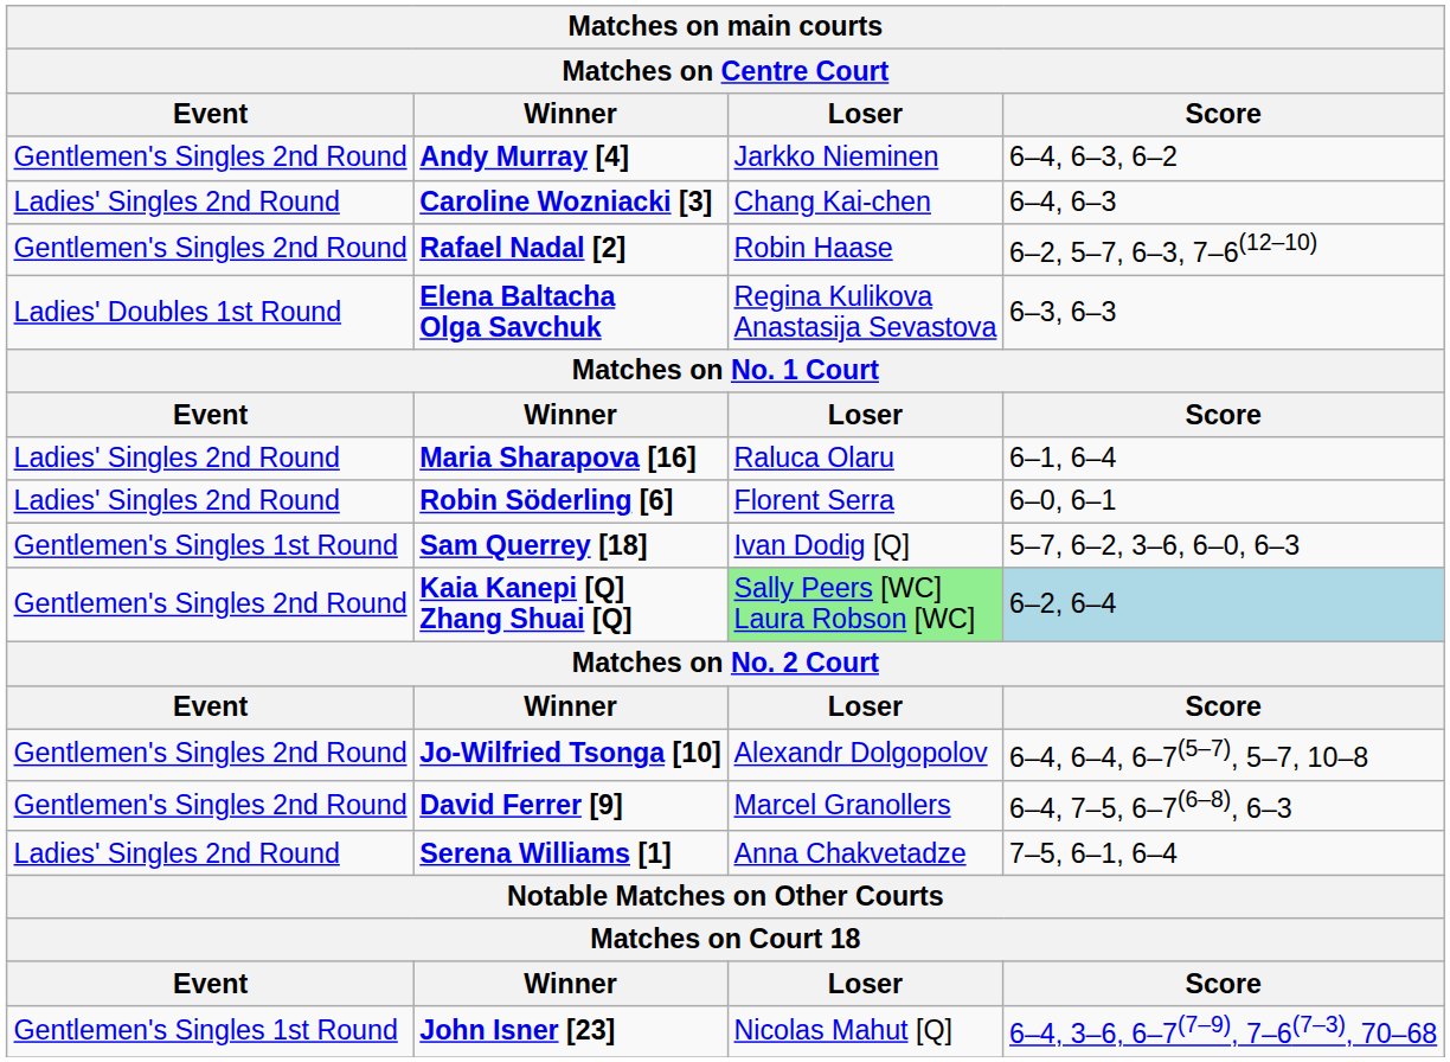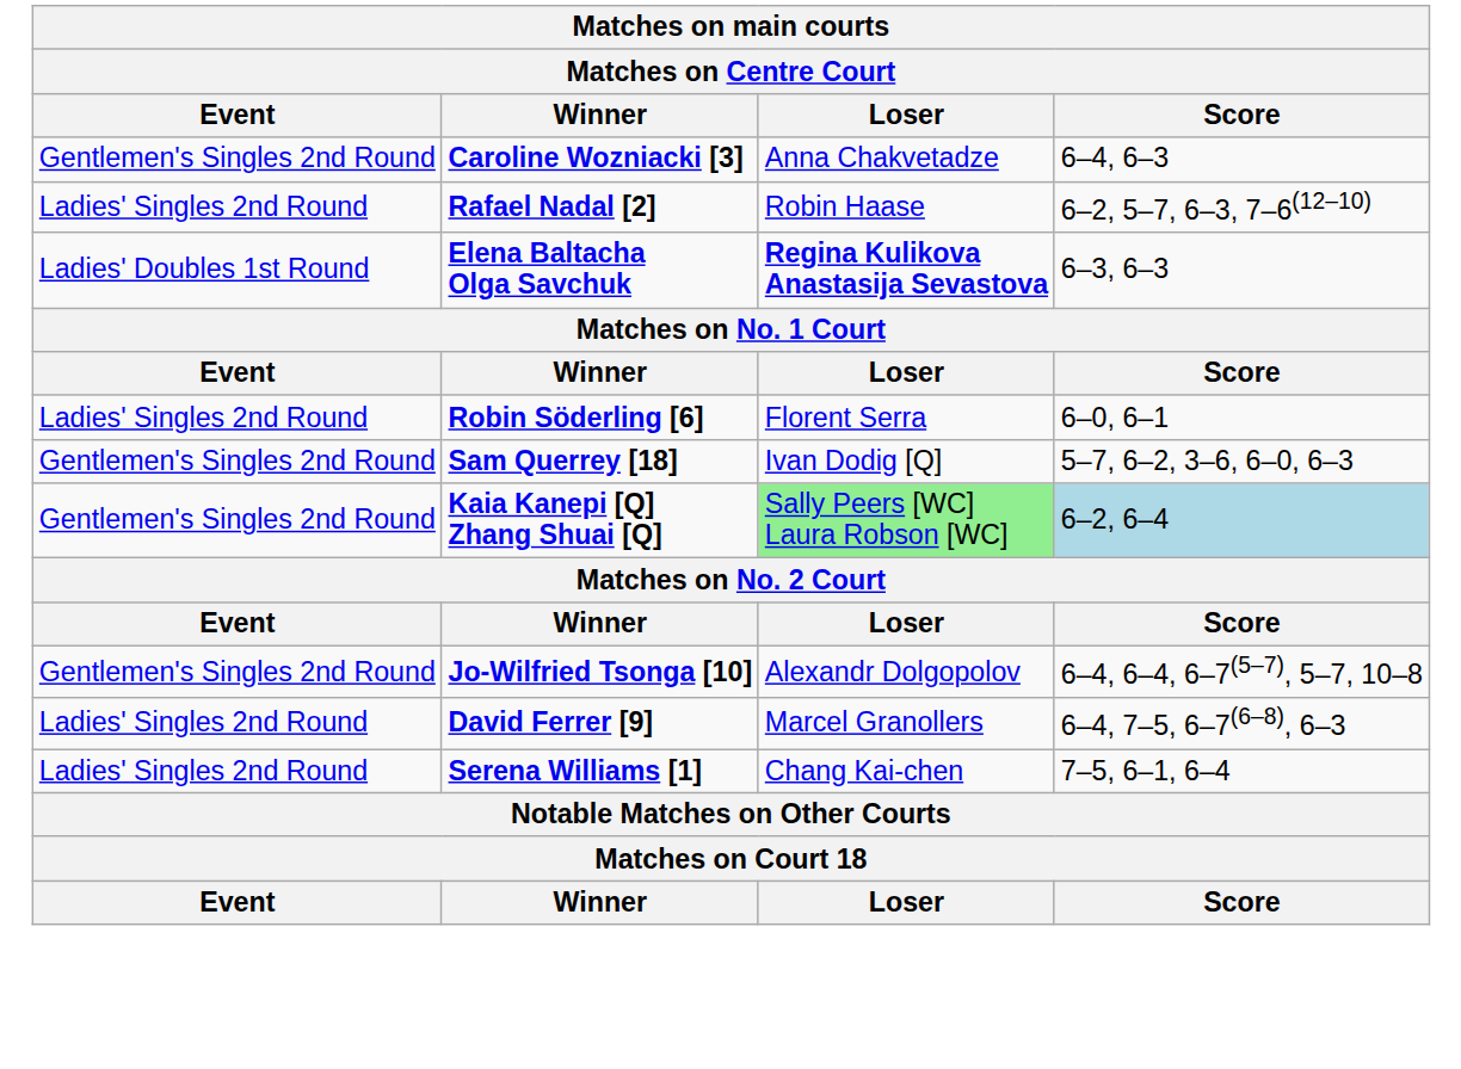 <table class="wikitable collapsible uncollapsed" style="margin:auto;">
 <tr>
 <th colspan="4" style="white-space:nowrap;">Matches on main courts</th>
 </tr>
 <tr>
 <th colspan="4">Matches on <a href='#'>Centre Court</a></th>
 </tr>
 <tr>
 <th>Event</th>
 <th>Winner</th>
 <th>Loser</th>
 <th>Score</th>
 </tr>
 <tr>
 <td><a href='#'>Gentlemen's Singles 2nd Round</a></td>
-<td> <strong><a href='#'>Andy Murray</a> [4]</strong></td>
-<td> <a href='#'>Jarkko Nieminen</a></td>
-<td>6–4, 6–3, 6–2</td>
+<td> <strong><a href='#'>Caroline Wozniacki</a> [3]</strong></td>
+<td> <a href='#'>Anna Chakvetadze</a></td>
+<td>6–4, 6–3</td>
 </tr>
 <tr>
 <td><a href='#'>Ladies' Singles 2nd Round</a></td>
-<td> <strong><a href='#'>Caroline Wozniacki</a> [3]</strong></td>
-<td> <a href='#'>Chang Kai-chen</a></td>
-<td>6–4, 6–3</td>
-</tr>
-<tr>
-<td><a href='#'>Gentlemen's Singles 2nd Round</a></td>
 <td> <strong><a href='#'>Rafael Nadal</a> [2]</strong></td>
 <td> <a href='#'>Robin Haase</a></td>
 <td>6–2, 5–7, 6–3, 7–6<sup>(12–10)</sup></td>
 </tr>
 <tr>
 <td><a href='#'>Ladies' Doubles 1st Round</a></td>
 <td> <strong><a href='#'>Elena Baltacha</a></strong><br> <strong><a href='#'>Olga Savchuk</a></strong></td>
-<td> <a href='#'>Regina Kulikova</a><br> <a href='#'>Anastasija Sevastova</a></td>
+<td><strong> <a href='#'>Regina Kulikova</a><br> <a href='#'>Anastasija Sevastova</a></strong></td>
 <td>6–3, 6–3</td>
 </tr>
 <tr>
 <th colspan="4">Matches on <a href='#'>No. 1 Court</a></th>
 </tr>
 <tr>
 <th>Event</th>
 <th>Winner</th>
 <th>Loser</th>
 <th>Score</th>
 </tr>
 <tr>
 <td><a href='#'>Ladies' Singles 2nd Round</a></td>
-<td> <strong><a href='#'>Maria Sharapova</a> [16]</strong></td>
-<td> <a href='#'>Raluca Olaru</a></td>
-<td>6–1, 6–4</td>
-</tr>
-<tr>
-<td><a href='#'>Ladies' Singles 2nd Round</a></td>
 <td> <strong><a href='#'>Robin Söderling</a> [6]</strong></td>
 <td> <a href='#'>Florent Serra</a></td>
 <td>6–0, 6–1</td>
 </tr>
 <tr>
-<td><a href='#'>Gentlemen's Singles 1st Round</a></td>
+<td><a href='#'>Gentlemen's Singles 2nd Round</a></td>
 <td> <strong><a href='#'>Sam Querrey</a> [18]</strong></td>
 <td> <a href='#'>Ivan Dodig</a> [Q]</td>
 <td>5–7, 6–2, 3–6, 6–0, 6–3</td>
 </tr>
 <tr>
 <td><a href='#'>Gentlemen's Singles 2nd Round</a></td>
 <td> <strong><a href='#'>Kaia Kanepi</a> [Q]</strong><br> <strong><a href='#'>Zhang Shuai</a> [Q]</strong></td>
 <td style="background: lightgreen;"> <a href='#'>Sally Peers</a> [WC]<br> <a href='#'>Laura Robson</a> [WC]</td>
 <td style="background: lightblue;">6–2, 6–4</td>
 </tr>
 <tr>
 <th colspan="4">Matches on <a href='#'>No. 2 Court</a></th>
 </tr>
 <tr>
 <th>Event</th>
 <th>Winner</th>
 <th>Loser</th>
 <th>Score</th>
 </tr>
 <tr>
 <td><a href='#'>Gentlemen's Singles 2nd Round</a></td>
 <td> <strong><a href='#'>Jo-Wilfried Tsonga</a> [10]</strong></td>
 <td> <a href='#'>Alexandr Dolgopolov</a></td>
 <td>6–4, 6–4, 6–7<sup>(5–7)</sup>, 5–7, 10–8</td>
 </tr>
 <tr>
-<td><a href='#'>Gentlemen's Singles 2nd Round</a></td>
+<td><a href='#'>Ladies' Singles 2nd Round</a></td>
 <td> <strong><a href='#'>David Ferrer</a> [9]</strong></td>
 <td> <a href='#'>Marcel Granollers</a></td>
 <td>6–4, 7–5, 6–7<sup>(6–8)</sup>, 6–3</td>
 </tr>
 <tr>
 <td><a href='#'>Ladies' Singles 2nd Round</a></td>
 <td> <strong><a href='#'>Serena Williams</a> [1]</strong></td>
-<td> <a href='#'>Anna Chakvetadze</a></td>
+<td> <a href='#'>Chang Kai-chen</a></td>
 <td>7–5, 6–1, 6–4</td>
 </tr>
 <tr>
 <th colspan="4" style="white-space:nowrap;">Notable Matches on Other Courts</th>
 </tr>
 <tr>
 <th colspan="4">Matches on Court 18</th>
 </tr>
 <tr>
 <th>Event</th>
 <th>Winner</th>
 <th>Loser</th>
 <th>Score</th>
 </tr>
-<tr>
-<td><a href='#'>Gentlemen's Singles 1st Round</a></td>
-<td> <strong><a href='#'>John Isner</a> [23]</strong></td>
-<td> <a href='#'>Nicolas Mahut</a> [Q]</td>
-<td><a href='#'>6–4, 3–6, 6–7<sup>(7–9)</sup>, 7–6<sup>(7–3)</sup>, 70–68</a></td>
-</tr>
 </table>
